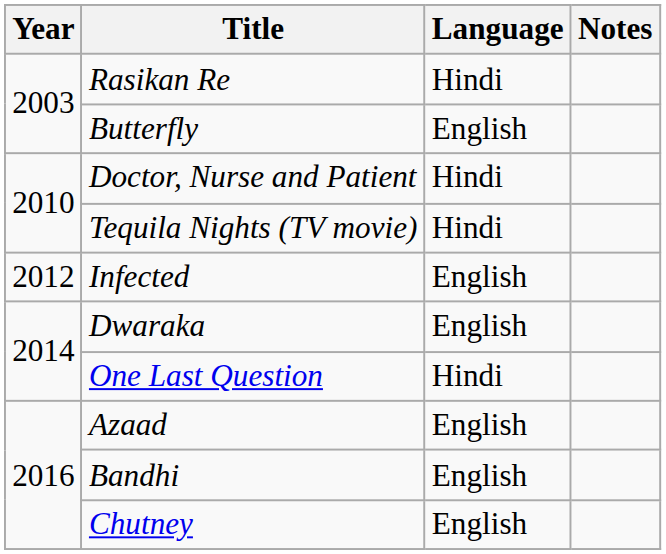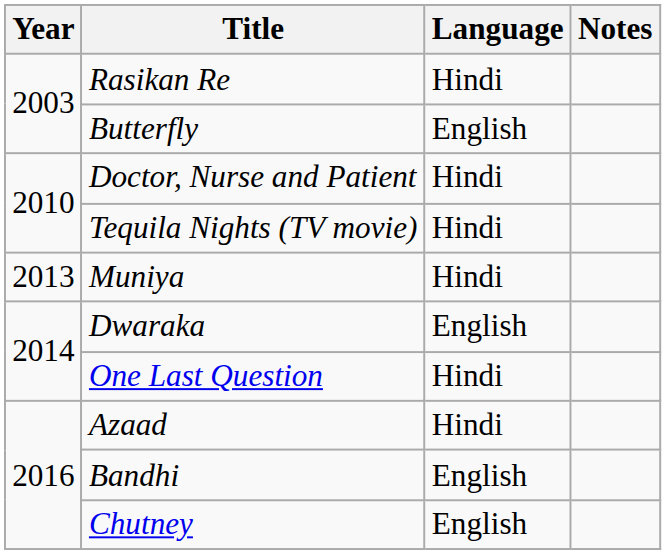 <table class="wikitable sortable">
 <tr>
 <th>Year</th>
 <th>Title</th>
 <th>Language</th>
 <th>Notes</th>
 </tr>
 <tr>
 <td rowspan="2">2003</td>
 <td><em>Rasikan Re</em></td>
 <td>Hindi</td>
 <td></td>
 </tr>
 <tr>
 <td><em>Butterfly</em></td>
 <td>English</td>
 <td></td>
 </tr>
 <tr>
 <td rowspan="2">2010</td>
 <td><em>Doctor, Nurse and Patient</em></td>
 <td>Hindi</td>
 <td></td>
 </tr>
 <tr>
 <td><em>Tequila Nights (TV movie)</em></td>
 <td>Hindi</td>
 <td></td>
 </tr>
 <tr>
-<td>2012</td>
-<td><em>Infected</em></td>
-<td>English</td>
+<td>2013</td>
+<td><em>Muniya</em></td>
+<td>Hindi</td>
 <td></td>
 </tr>
 <tr>
 <td rowspan="2">2014</td>
 <td><em>Dwaraka</em></td>
 <td>English</td>
 <td></td>
 </tr>
 <tr>
 <td><em><a href='#'>One Last Question</a></em></td>
 <td>Hindi</td>
 <td></td>
 </tr>
 <tr>
 <td rowspan="3">2016</td>
 <td><em>Azaad</em></td>
-<td>English</td>
+<td>Hindi</td>
 <td></td>
 </tr>
 <tr>
 <td><em>Bandhi</em></td>
 <td>English</td>
 <td></td>
 </tr>
 <tr>
 <td><em><a href='#'>Chutney</a></em></td>
 <td>English</td>
 <td></td>
 </tr>
 </table>
